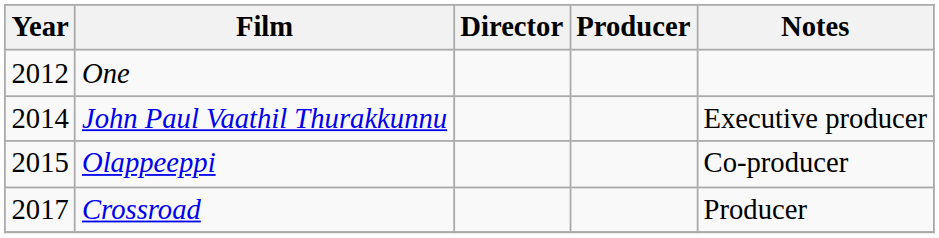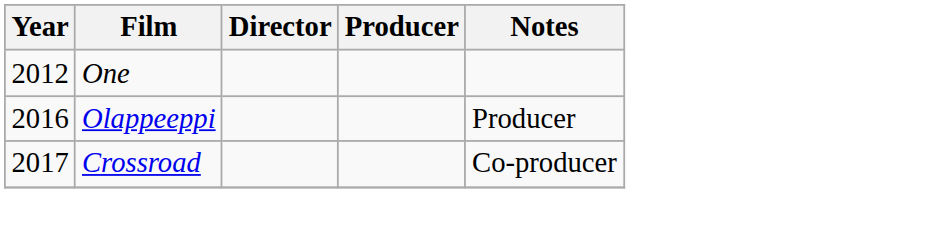 <table class="wikitable sortable">
 <tr>
 <th>Year</th>
 <th>Film</th>
 <th>Director</th>
 <th>Producer</th>
 <th>Notes</th>
 </tr>
 <tr>
 <td>2012</td>
 <td><em>One</em></td>
 <td></td>
 <td></td>
 <td></td>
 </tr>
 <tr>
-<td>2014</td>
-<td><em><a href='#'>John Paul Vaathil Thurakkunnu</a></em></td>
-<td></td>
-<td></td>
-<td>Executive producer</td>
-</tr>
-<tr>
-<td>2015</td>
+<td>2016</td>
 <td><em><a href='#'>Olappeeppi</a></em></td>
 <td></td>
 <td></td>
-<td>Co-producer</td>
+<td>Producer</td>
 </tr>
 <tr |>
 <td>2017</td>
 <td><em><a href='#'>Crossroad</a></em></td>
 <td></td>
 <td></td>
-<td>Producer</td>
+<td>Co-producer</td>
 </tr>
 <tr |>
 </tr>
 </table>
